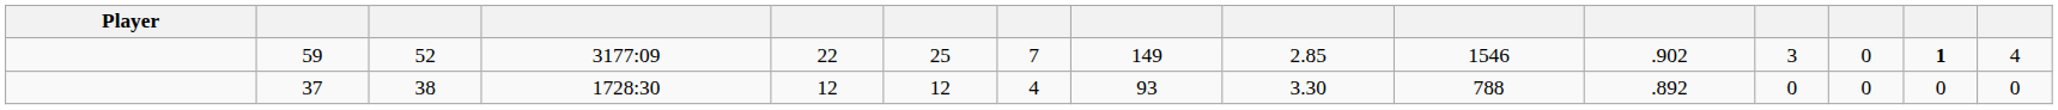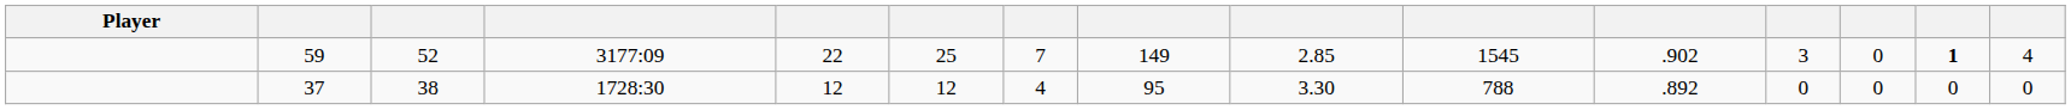 <table class="wikitable sortable" style="width:100%; text-align:center;">
 <tr>
 <th>Player</th>
 <th></th>
 <th></th>
 <th></th>
 <th></th>
 <th></th>
 <th></th>
 <th></th>
 <th></th>
 <th></th>
 <th></th>
 <th></th>
 <th></th>
 <th></th>
 <th></th>
 </tr>
 <tr>
 <td style=white-space:nowrap></td>
 <td>59</td>
 <td>52</td>
 <td>3177:09</td>
 <td>22</td>
 <td>25</td>
 <td>7</td>
 <td>149</td>
 <td>2.85</td>
-<td>1546</td>
+<td>1545</td>
 <td>.902</td>
 <td>3</td>
 <td>0</td>
 <td><strong>1</strong></td>
 <td>4</td>
 </tr>
 <tr>
 <td style=white-space:nowrap></td>
 <td>37</td>
 <td>38</td>
 <td>1728:30</td>
 <td>12</td>
 <td>12</td>
 <td>4</td>
-<td>93</td>
+<td>95</td>
 <td>3.30</td>
 <td>788</td>
 <td>.892</td>
 <td>0</td>
 <td>0</td>
 <td>0</td>
 <td>0</td>
 </tr>
 </table>
